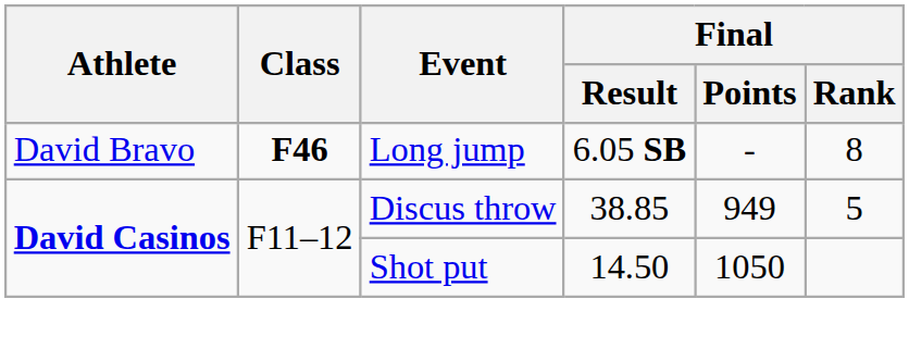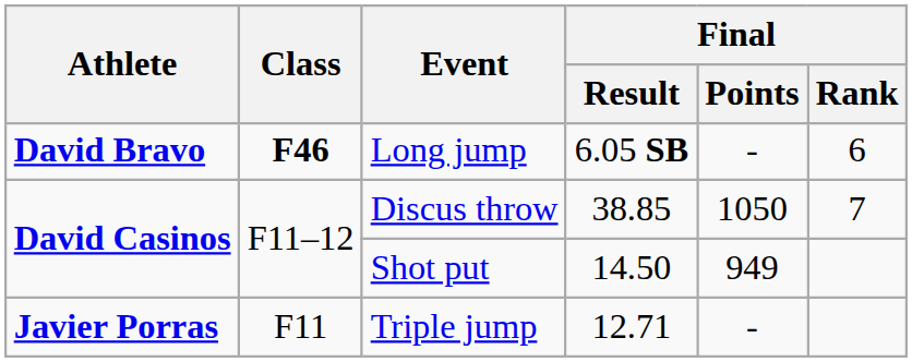 <table class=wikitable style="font-size:90%">
 <tr>
 <th rowspan="2">Athlete</th>
 <th rowspan="2">Class</th>
 <th rowspan="2">Event</th>
 <th colspan="3">Final</th>
 </tr>
 <tr>
 <th>Result</th>
 <th>Points</th>
 <th>Rank</th>
 </tr>
 <tr>
-<td><a href='#'>David Bravo</a></td>
+<td><strong><a href='#'>David Bravo</a></strong></td>
 <td style="text-align:center;"><strong>F46</strong></td>
 <td><a href='#'>Long jump</a></td>
 <td style="text-align:center;">6.05 <strong>SB</strong></td>
 <td style="text-align:center;">-</td>
-<td style="text-align:center;">8</td>
+<td style="text-align:center;">6</td>
 </tr>
 <tr>
 <td rowspan="2"><strong><a href='#'>David Casinos</a></strong></td>
 <td rowspan="2" style="text-align:center;">F11–12</td>
 <td><a href='#'>Discus throw</a></td>
 <td style="text-align:center;">38.85</td>
-<td style="text-align:center;">949</td>
-<td style="text-align:center;">5</td>
+<td style="text-align:center;">1050</td>
+<td style="text-align:center;">7</td>
 </tr>
 <tr>
 <td><a href='#'>Shot put</a></td>
 <td style="text-align:center;">14.50</td>
-<td style="text-align:center;">1050</td>
+<td style="text-align:center;">949</td>
+<td style="text-align:center;"></td>
+</tr>
+<tr>
+<td><strong><a href='#'>Javier Porras</a></strong></td>
+<td style="text-align:center;">F11</td>
+<td><a href='#'>Triple jump</a></td>
+<td style="text-align:center;">12.71</td>
+<td style="text-align:center;">-</td>
 <td style="text-align:center;"></td>
 </tr>
 </table>
